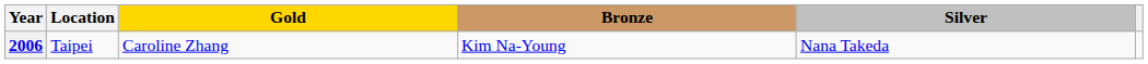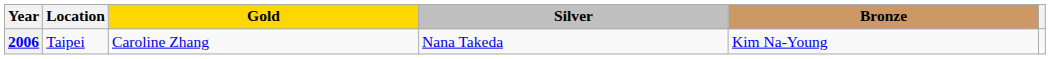 <table class="wikitable unsortable" style="text-align:left; width:85%">
 <tr>
 <th scope="col" style="text-align:center">Year</th>
 <th scope="col" style="text-align:center">Location</th>
 <td scope="col" style="text-align:center; width:30%; background:gold"><strong>Gold</strong></td>
+<td scope="col" style="text-align:center; width:30%; background:silver"><strong>Silver</strong></td>
 <td scope="col" style="text-align:center; width:30%; background:#c96"><strong>Bronze</strong></td>
-<td scope="col" style="text-align:center; width:30%; background:silver"><strong>Silver</strong></td>
 <th scope="col" style="text-align:center"></th>
 </tr>
 <tr>
 <th scope="row" style="text-align:left"><a href='#'>2006</a></th>
 <td><a href='#'>Taipei</a></td>
 <td> <a href='#'>Caroline Zhang</a></td>
+<td> <a href='#'>Nana Takeda</a></td>
 <td> <a href='#'>Kim Na-Young</a></td>
-<td> <a href='#'>Nana Takeda</a></td>
 <td></td>
 </tr>
 </table>
